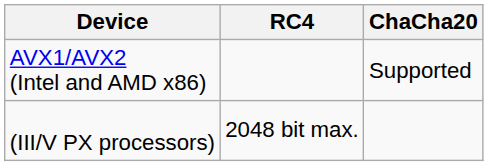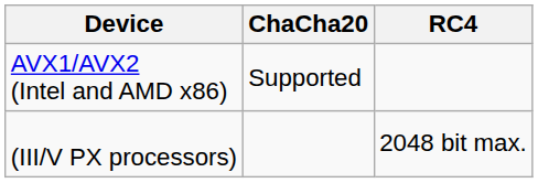 <table class="wikitable">
 <tr>
 <th>Device</th>
+<th>ChaCha20</th>
 <th>RC4</th>
-<th>ChaCha20</th>
 </tr>
 <tr>
 <td><a href='#'>AVX1/AVX2</a><br>(Intel and AMD x86)</td>
+<td>Supported</td>
 <td></td>
-<td>Supported</td>
 </tr>
 <tr>
 <td><br>(III/V PX processors)</td>
+<td></td>
 <td>2048 bit max.</td>
-<td></td>
 </tr>
 </table>
